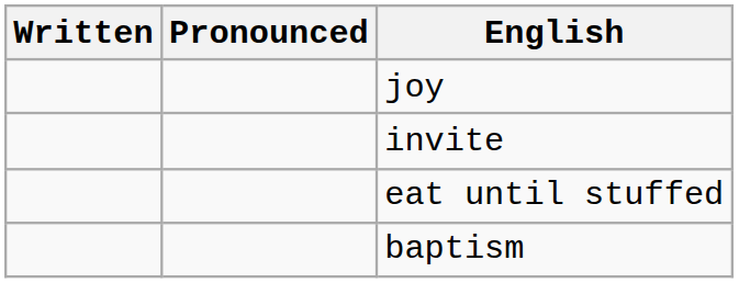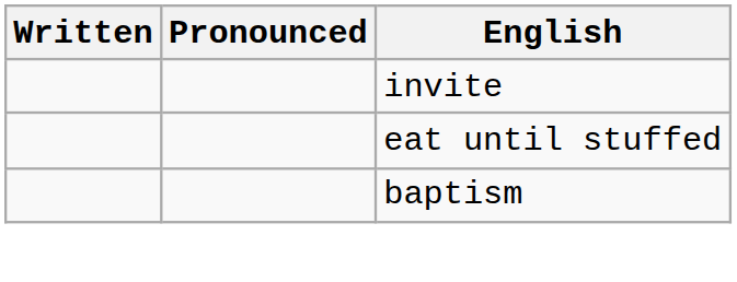 <table class=wikitable>
 <tr>
 <th>Written</th>
 <th>Pronounced</th>
 <th>English</th>
-</tr>
-<tr>
-<td></td>
-<td></td>
-<td>joy</td>
 </tr>
 <tr>
 <td></td>
 <td></td>
 <td>invite</td>
 </tr>
 <tr>
 <td></td>
 <td></td>
 <td>eat until stuffed</td>
 </tr>
 <tr>
 <td></td>
 <td></td>
 <td>baptism</td>
 </tr>
 </table>
